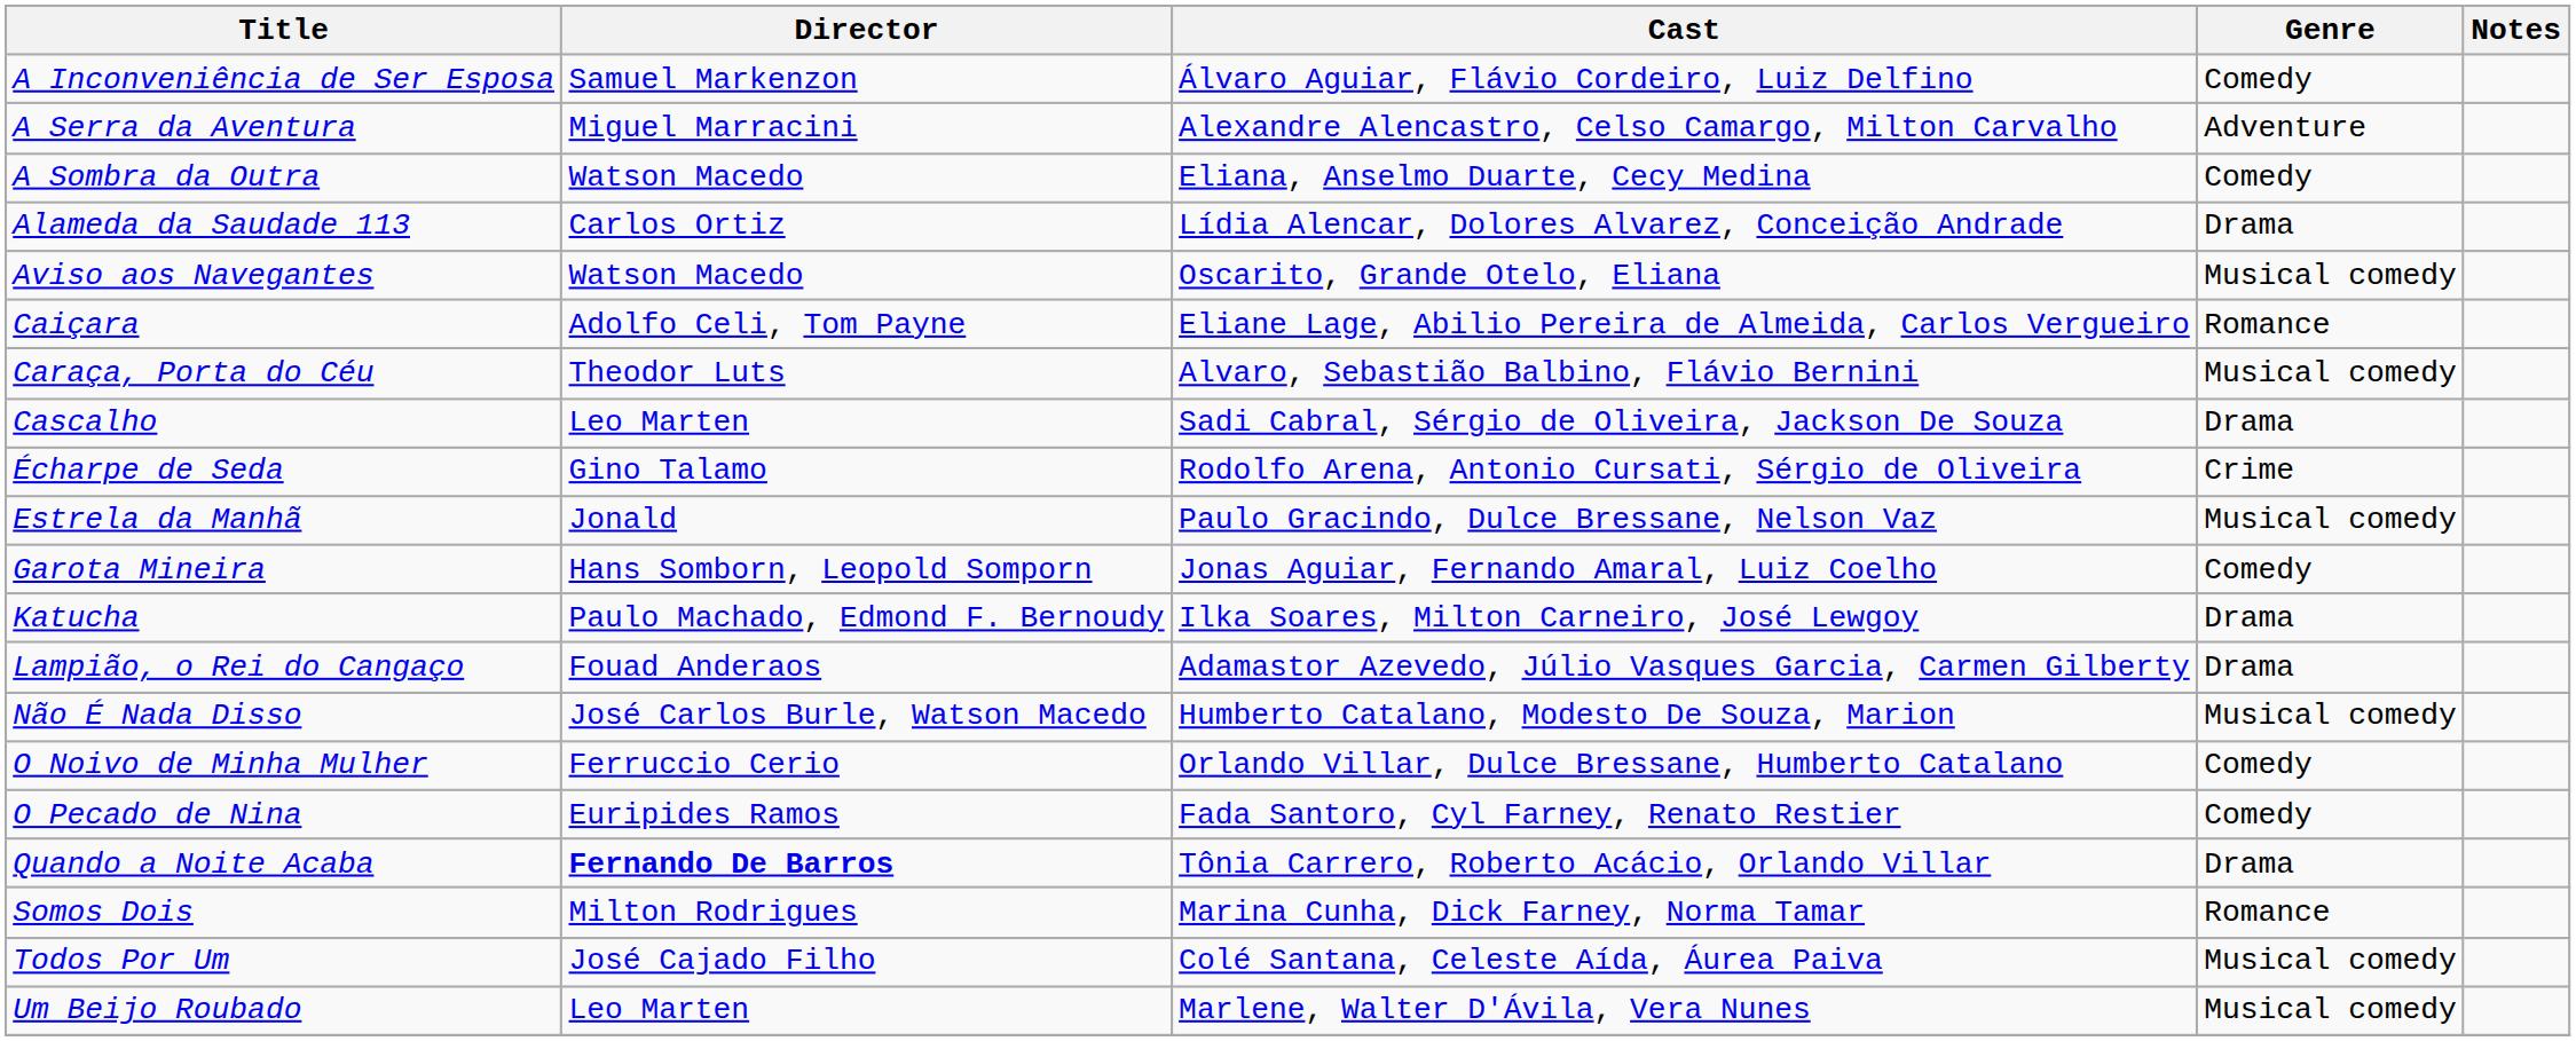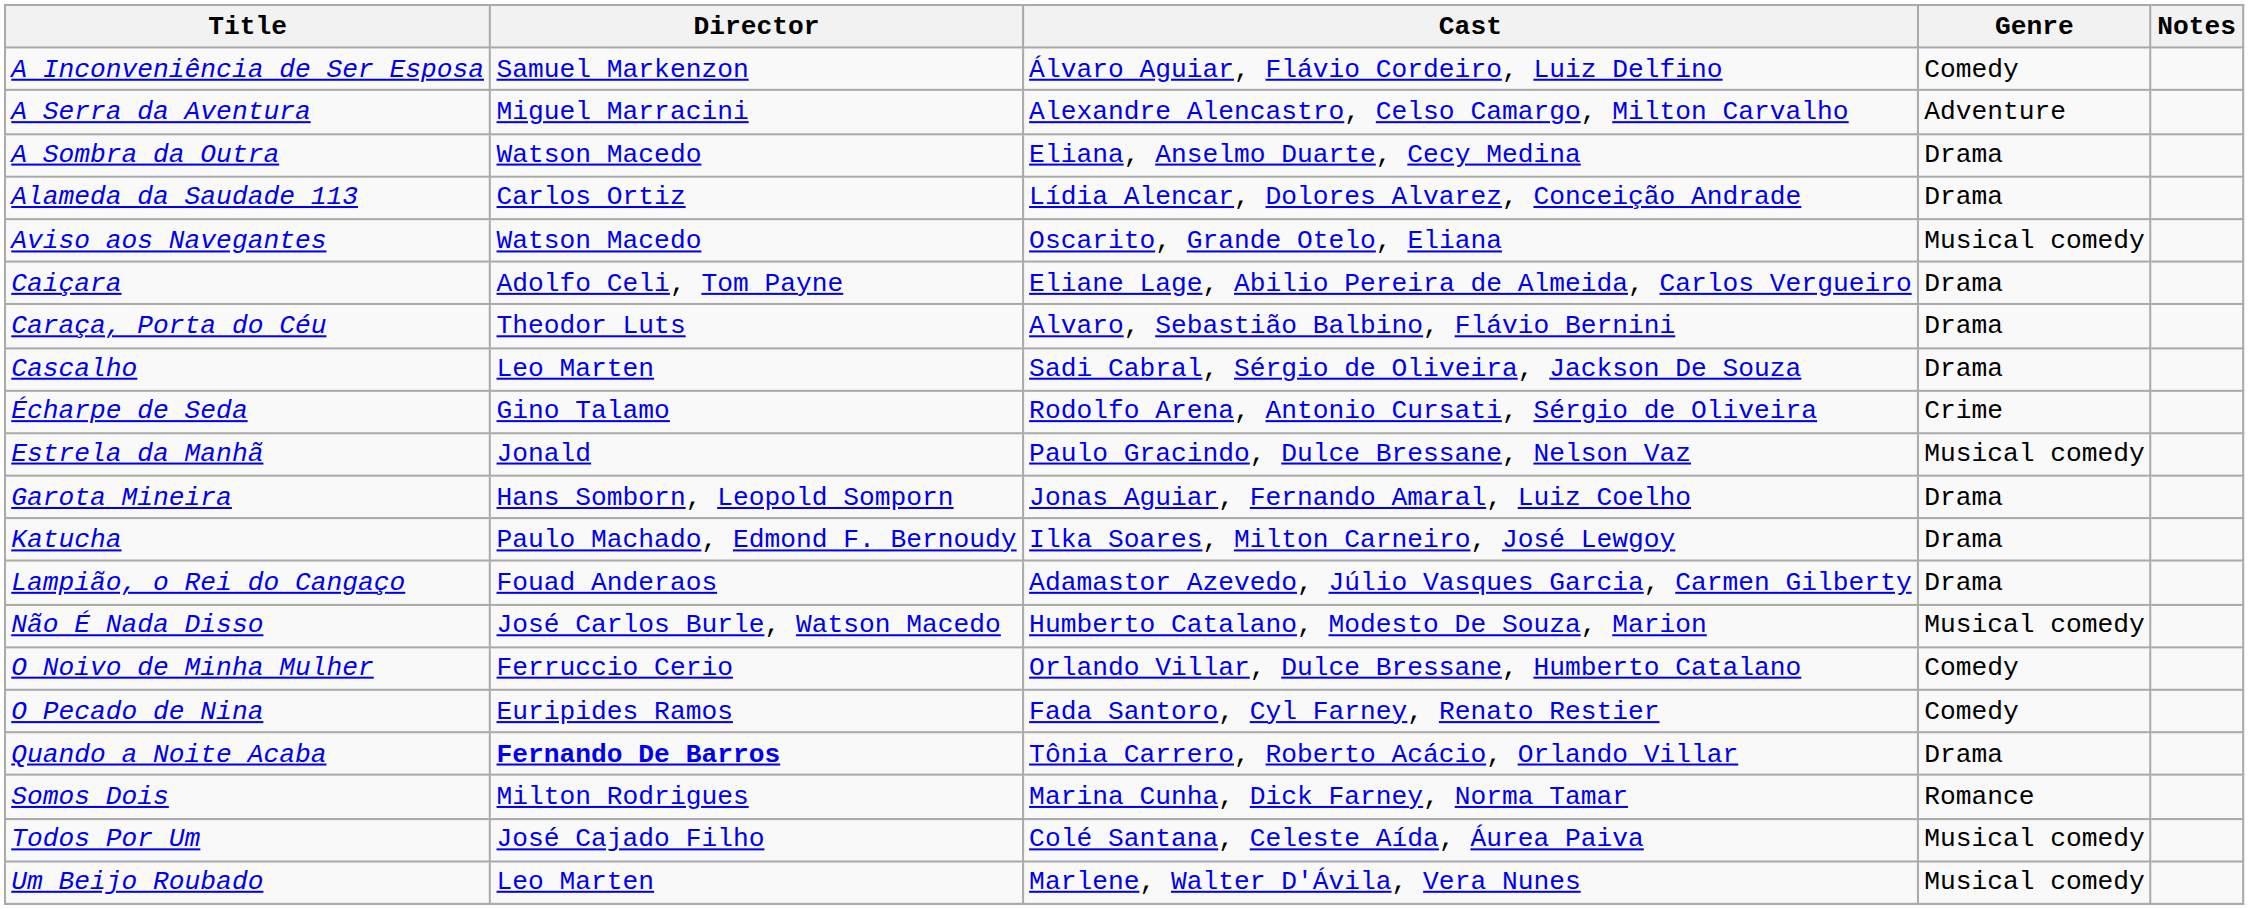 <table class="wikitable">
 <tr>
 <th>Title</th>
 <th>Director</th>
 <th>Cast</th>
 <th>Genre</th>
 <th>Notes</th>
 </tr>
 <tr>
 <td><em><a href='#'>A Inconveniência de Ser Esposa</a></em></td>
 <td><a href='#'>Samuel Markenzon</a></td>
 <td><a href='#'>Álvaro Aguiar</a>, <a href='#'>Flávio Cordeiro</a>, <a href='#'>Luiz Delfino</a></td>
 <td>Comedy</td>
 <td></td>
 </tr>
 <tr>
 <td><em><a href='#'>A Serra da Aventura</a></em></td>
 <td><a href='#'>Miguel Marracini </a></td>
 <td><a href='#'>Alexandre Alencastro</a>, <a href='#'>Celso Camargo</a>, <a href='#'>Milton Carvalho</a></td>
 <td>Adventure</td>
 <td></td>
 </tr>
 <tr>
 <td><em><a href='#'>A Sombra da Outra</a></em></td>
 <td><a href='#'>Watson Macedo</a></td>
 <td><a href='#'>Eliana</a>, <a href='#'>Anselmo Duarte</a>, <a href='#'>Cecy Medina</a></td>
-<td>Comedy</td>
+<td>Drama</td>
 <td></td>
 </tr>
 <tr>
 <td><em><a href='#'>Alameda da Saudade 113</a></em></td>
 <td><a href='#'>Carlos Ortiz</a></td>
 <td><a href='#'>Lídia Alencar</a>, <a href='#'>Dolores Alvarez</a>, <a href='#'>Conceição Andrade</a></td>
 <td>Drama</td>
 <td></td>
 </tr>
 <tr>
 <td><em><a href='#'>Aviso aos Navegantes </a></em></td>
 <td><a href='#'>Watson Macedo</a></td>
 <td><a href='#'>Oscarito</a>, <a href='#'>Grande Otelo</a>, <a href='#'>Eliana</a></td>
 <td>Musical comedy</td>
 <td></td>
 </tr>
 <tr>
 <td><em><a href='#'>Caiçara</a></em></td>
 <td><a href='#'>Adolfo Celi</a>, <a href='#'>Tom Payne</a></td>
 <td><a href='#'>Eliane Lage</a>, <a href='#'>Abilio Pereira de Almeida</a>, <a href='#'>Carlos Vergueiro</a></td>
-<td>Romance</td>
+<td>Drama</td>
 <td></td>
 </tr>
 <tr>
 <td><em><a href='#'>Caraça, Porta do Céu</a></em></td>
 <td><a href='#'>Theodor Luts</a></td>
 <td><a href='#'>Alvaro</a>, <a href='#'>Sebastião Balbino</a>, <a href='#'>Flávio Bernini</a></td>
-<td>Musical comedy</td>
+<td>Drama</td>
 <td></td>
 </tr>
 <tr>
 <td><em><a href='#'>Cascalho</a></em></td>
 <td><a href='#'>Leo Marten</a></td>
 <td><a href='#'>Sadi Cabral</a>, <a href='#'>Sérgio de Oliveira</a>, <a href='#'>Jackson De Souza</a></td>
 <td>Drama</td>
 <td></td>
 </tr>
 <tr>
 <td><em><a href='#'>Écharpe de Seda</a></em></td>
 <td><a href='#'>Gino Talamo</a></td>
 <td><a href='#'>Rodolfo Arena</a>, <a href='#'>Antonio Cursati</a>, <a href='#'>Sérgio de Oliveira</a></td>
 <td>Crime</td>
 <td></td>
 </tr>
 <tr>
 <td><em><a href='#'>Estrela da Manhã </a></em></td>
 <td><a href='#'>Jonald</a></td>
 <td><a href='#'>Paulo Gracindo</a>, <a href='#'>Dulce Bressane</a>, <a href='#'>Nelson Vaz</a></td>
 <td>Musical comedy</td>
 <td></td>
 </tr>
 <tr>
 <td><em><a href='#'>Garota Mineira</a></em></td>
 <td><a href='#'>Hans Somborn</a>, <a href='#'>Leopold Somporn</a></td>
 <td><a href='#'>Jonas Aguiar</a>, <a href='#'>Fernando Amaral</a>, <a href='#'>Luiz Coelho</a></td>
-<td>Comedy</td>
+<td>Drama</td>
 <td></td>
 </tr>
 <tr>
 <td><em><a href='#'>Katucha </a></em></td>
 <td><a href='#'>Paulo Machado</a>, <a href='#'>Edmond F. Bernoudy</a></td>
 <td><a href='#'>Ilka Soares</a>, <a href='#'>Milton Carneiro</a>, <a href='#'>José Lewgoy</a></td>
 <td>Drama</td>
 <td></td>
 </tr>
 <tr>
 <td><em><a href='#'>Lampião, o Rei do Cangaço</a></em></td>
 <td><a href='#'>Fouad Anderaos</a></td>
 <td><a href='#'>Adamastor Azevedo</a>, <a href='#'>Júlio Vasques Garcia</a>, <a href='#'>Carmen Gilberty</a></td>
 <td>Drama</td>
 <td></td>
 </tr>
 <tr>
 <td><em><a href='#'>Não É Nada Disso</a></em></td>
 <td><a href='#'>José Carlos Burle</a>, <a href='#'>Watson Macedo</a></td>
 <td><a href='#'>Humberto Catalano</a>, <a href='#'>Modesto De Souza</a>, <a href='#'>Marion</a></td>
 <td>Musical comedy</td>
 <td></td>
 </tr>
 <tr>
 <td><em><a href='#'>O Noivo de Minha Mulher</a></em></td>
 <td><a href='#'>Ferruccio Cerio </a></td>
 <td><a href='#'>Orlando Villar</a>, <a href='#'>Dulce Bressane</a>, <a href='#'>Humberto Catalano</a></td>
 <td>Comedy</td>
 <td></td>
 </tr>
 <tr>
 <td><em><a href='#'>O Pecado de Nina</a></em></td>
 <td><a href='#'>Euripides Ramos</a></td>
 <td><a href='#'>Fada Santoro</a>, <a href='#'>Cyl Farney</a>, <a href='#'>Renato Restier</a></td>
 <td>Comedy</td>
 <td></td>
 </tr>
 <tr>
 <td><em><a href='#'>Quando a Noite Acaba</a></em></td>
 <td><strong><a href='#'>Fernando De Barros</a></strong></td>
 <td><a href='#'>Tônia Carrero</a>, <a href='#'>Roberto Acácio</a>, <a href='#'>Orlando Villar</a></td>
 <td>Drama</td>
 <td></td>
 </tr>
 <tr>
 <td><em><a href='#'>Somos Dois</a></em></td>
 <td><a href='#'>Milton Rodrigues </a></td>
 <td><a href='#'>Marina Cunha</a>, <a href='#'>Dick Farney</a>, <a href='#'>Norma Tamar</a></td>
 <td>Romance</td>
 <td></td>
 </tr>
 <tr>
 <td><em><a href='#'>Todos Por Um</a></em></td>
 <td><a href='#'>José Cajado Filho</a></td>
 <td><a href='#'>Colé Santana</a>, <a href='#'>Celeste Aída</a>, <a href='#'>Áurea Paiva</a></td>
 <td>Musical comedy</td>
 <td></td>
 </tr>
 <tr>
 <td><em><a href='#'>Um Beijo Roubado</a></em></td>
 <td><a href='#'>Leo Marten</a></td>
 <td><a href='#'>Marlene</a>, <a href='#'>Walter D'Ávila</a>, <a href='#'>Vera Nunes</a></td>
 <td>Musical comedy</td>
 <td></td>
 </tr>
 <tr>
 </tr>
 </table>
